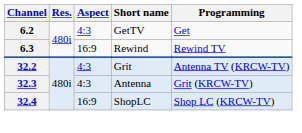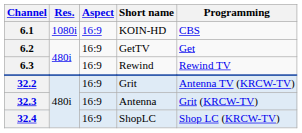 <table class="wikitable">
 <tr>
 <th scope = "col"><a href='#'>Channel</a></th>
 <th scope = "col"><a href='#'>Res.</a></th>
 <th scope = "col"><a href='#'>Aspect</a></th>
 <th scope = "col">Short name</th>
 <th scope = "col">Programming</th>
 </tr>
 <tr>
+<th scope = "row">6.1</th>
+<td><a href='#'>1080i</a></td>
+<td><a href='#'>16:9</a></td>
+<td>KOIN-HD</td>
+<td><a href='#'>CBS</a></td>
+</tr>
+<tr>
 <th scope = "row">6.2</th>
 <td rowspan=2><a href='#'>480i</a></td>
-<td><a href='#'>4:3</a></td>
+<td>16:9</td>
 <td>GetTV</td>
 <td><a href='#'>Get</a></td>
 </tr>
 <tr>
 <th scope = "row">6.3</th>
 <td>16:9</td>
 <td>Rewind</td>
 <td><a href='#'>Rewind TV</a></td>
 </tr>
 <tr style="background-color:#DFEBF6; border-top: 2px solid #003399;">
 <th scope = "row"><a href='#'>32.2</a></th>
 <td rowspan=3>480i</td>
-<td><a href='#'>4:3</a></td>
+<td>16:9</td>
 <td>Grit</td>
 <td><a href='#'>Antenna TV</a> (<a href='#'>KRCW-TV</a>)</td>
 </tr>
 <tr style="background-color:#DFEBF6;">
 <th scope = "row"><a href='#'>32.3</a></th>
-<td>4:3</td>
+<td>16:9</td>
 <td>Antenna</td>
 <td><a href='#'>Grit</a> (<a href='#'>KRCW-TV</a>)</td>
 </tr>
 <tr style="background-color:#DFEBF6;">
 <th scope = "row"><a href='#'>32.4</a></th>
 <td>16:9</td>
 <td>ShopLC</td>
 <td><a href='#'>Shop LC</a> (<a href='#'>KRCW-TV</a>)</td>
 </tr>
 </table>
